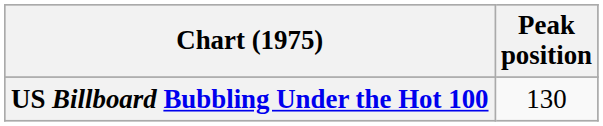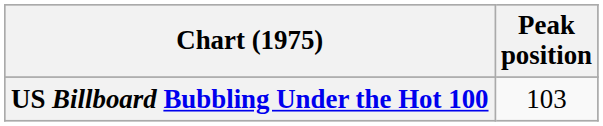 <table class="wikitable plainrowheaders">
 <tr>
 <th scope="col">Chart (1975)</th>
 <th scope="col">Peak<br>position</th>
 </tr>
 <tr>
 <th scope="row">US <em>Billboard</em> <a href='#'>Bubbling Under the Hot 100</a></th>
-<td style="text-align:center;">130</td>
+<td style="text-align:center;">103</td>
 </tr>
 </table>
